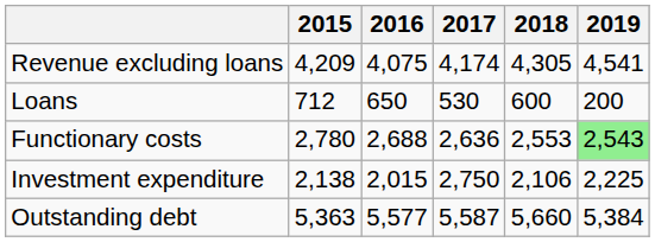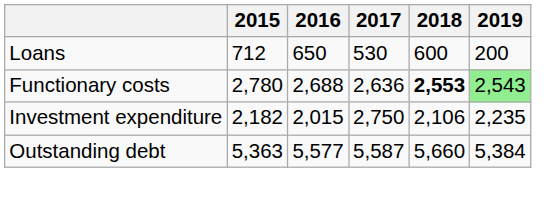 <table class="wikitable">
 <tr>
 <th></th>
 <th>2015</th>
 <th>2016</th>
 <th>2017</th>
 <th>2018</th>
 <th>2019</th>
-</tr>
-<tr>
-<td>Revenue excluding loans</td>
-<td>4,209</td>
-<td>4,075</td>
-<td>4,174</td>
-<td>4,305</td>
-<td>4,541</td>
 </tr>
 <tr>
 <td>Loans</td>
 <td>712</td>
 <td>650</td>
 <td>530</td>
 <td>600</td>
 <td>200</td>
 </tr>
 <tr>
 <td>Functionary costs</td>
 <td>2,780</td>
 <td>2,688</td>
 <td>2,636</td>
-<td>2,553</td>
+<td><strong>2,553</strong></td>
 <td style="background: lightgreen;">2,543</td>
 </tr>
 <tr>
 <td>Investment expenditure</td>
-<td>2,138</td>
+<td>2,182</td>
 <td>2,015</td>
 <td>2,750</td>
 <td>2,106</td>
-<td>2,225</td>
+<td>2,235</td>
 </tr>
 <tr>
 <td>Outstanding debt</td>
 <td>5,363</td>
 <td>5,577</td>
 <td>5,587</td>
 <td>5,660</td>
 <td>5,384</td>
 </tr>
 </table>
